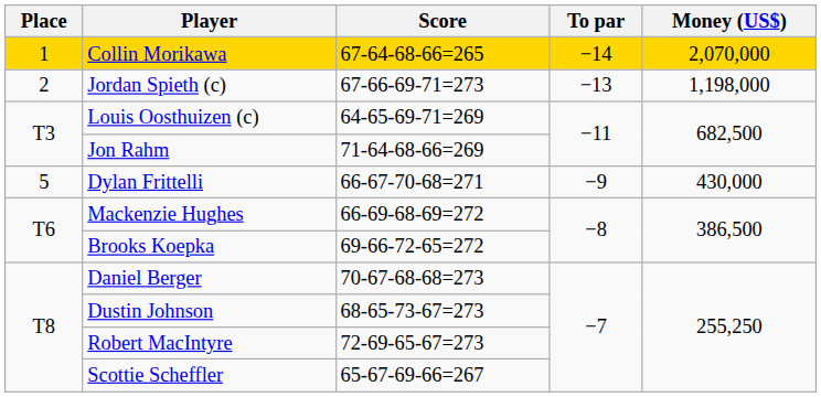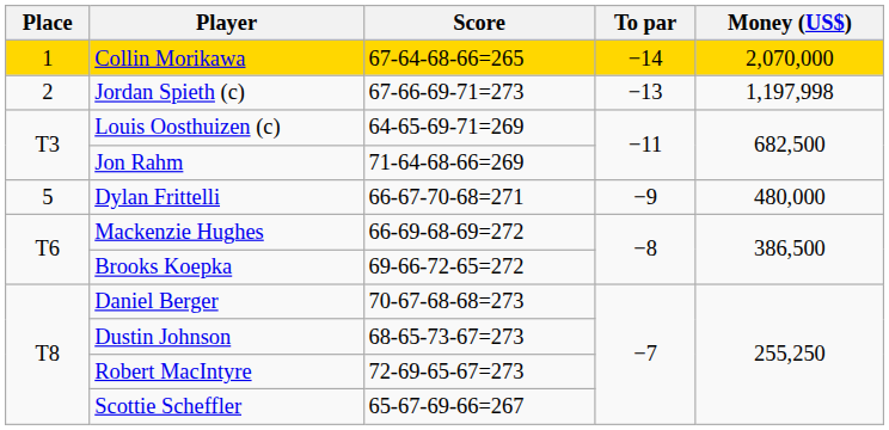 <table class="wikitable" style="width:40em; margin-bottom:0">
 <tr>
 <th>Place</th>
 <th>Player</th>
 <th>Score</th>
 <th>To par</th>
 <th>Money (<a href='#'>US$</a>)</th>
 </tr>
 <tr style="background:gold">
 <td align=center>1</td>
 <td> <a href='#'>Collin Morikawa</a></td>
 <td>67-64-68-66=265</td>
 <td align=center>−14</td>
 <td align=center>2,070,000</td>
 </tr>
 <tr>
 <td align=center>2</td>
 <td> <a href='#'>Jordan Spieth</a> (c)</td>
 <td>67-66-69-71=273</td>
 <td align=center>−13</td>
-<td align=center>1,198,000</td>
+<td align=center>1,197,998</td>
 </tr>
 <tr>
 <td rowspan=2 align=center>T3</td>
 <td> <a href='#'>Louis Oosthuizen</a> (c)</td>
 <td>64-65-69-71=269</td>
 <td rowspan=2 align=center>−11</td>
 <td rowspan=2 align=center>682,500</td>
 </tr>
 <tr>
 <td> <a href='#'>Jon Rahm</a></td>
 <td>71-64-68-66=269</td>
 </tr>
 <tr>
 <td align=center>5</td>
 <td> <a href='#'>Dylan Frittelli</a></td>
 <td>66-67-70-68=271</td>
 <td align=center>−9</td>
-<td align=center>430,000</td>
+<td align=center>480,000</td>
 </tr>
 <tr>
 <td rowspan=2 align=center>T6</td>
 <td> <a href='#'>Mackenzie Hughes</a></td>
 <td>66-69-68-69=272</td>
 <td rowspan=2 align=center>−8</td>
 <td rowspan=2 align=center>386,500</td>
 </tr>
 <tr>
 <td> <a href='#'>Brooks Koepka</a></td>
 <td>69-66-72-65=272</td>
 </tr>
 <tr>
 <td rowspan=4 align=center>T8</td>
 <td> <a href='#'>Daniel Berger</a></td>
 <td>70-67-68-68=273</td>
 <td rowspan=4 align=center>−7</td>
 <td rowspan=4 align=center>255,250</td>
 </tr>
 <tr>
 <td> <a href='#'>Dustin Johnson</a></td>
 <td>68-65-73-67=273</td>
 </tr>
 <tr>
 <td> <a href='#'>Robert MacIntyre</a></td>
 <td>72-69-65-67=273</td>
 </tr>
 <tr>
 <td> <a href='#'>Scottie Scheffler</a></td>
 <td>65-67-69-66=267</td>
 </tr>
 </table>
